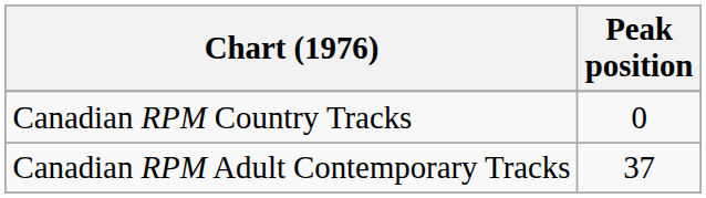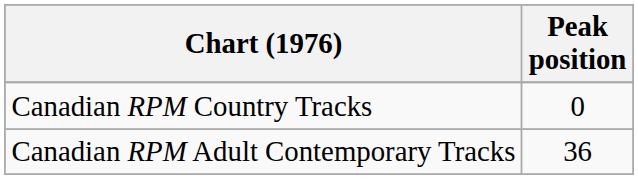 <table class="wikitable sortable">
 <tr>
 <th align="left">Chart (1976)</th>
 <th align="center">Peak<br>position</th>
 </tr>
 <tr>
 </tr>
 <tr>
 </tr>
 <tr>
 </tr>
 <tr>
 <td align="left">Canadian <em>RPM</em> Country Tracks</td>
 <td align="center">0</td>
 </tr>
 <tr>
 <td align="left">Canadian <em>RPM</em> Adult Contemporary Tracks</td>
-<td align="center">37</td>
+<td align="center">36</td>
 </tr>
 </table>
